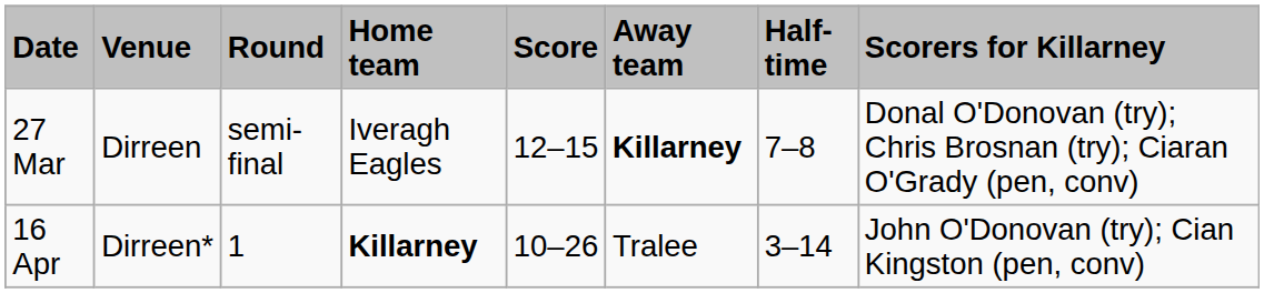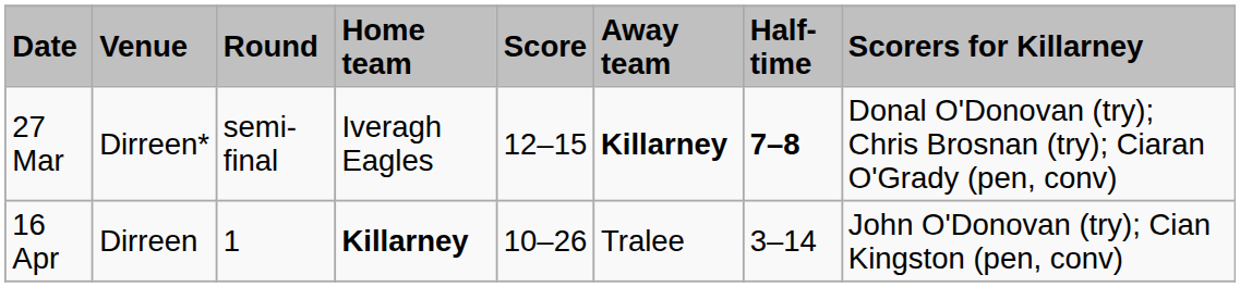 <table class="wikitable" style=" float:left; margin:0.5em auto; font-size:95%">
 <tr bgcolor="#C0C0C0">
 <td><strong>Date</strong></td>
 <td><strong>Venue</strong></td>
 <td><strong>Round</strong></td>
 <td><strong>Home team</strong></td>
 <td><strong>Score</strong></td>
 <td><strong>Away team</strong></td>
 <td><strong>Half-time</strong></td>
 <td><strong>Scorers for Killarney</strong></td>
 </tr>
 <tr>
 <td>27 Mar</td>
-<td>Dirreen</td>
+<td>Dirreen*</td>
 <td>semi-final</td>
 <td>Iveragh Eagles</td>
 <td>12–15</td>
 <td><strong>Killarney</strong></td>
-<td>7–8</td>
+<td><strong>7–8</strong></td>
 <td>Donal O'Donovan (try); Chris Brosnan (try); Ciaran O'Grady (pen, conv)</td>
 </tr>
 <tr>
 <td>16 Apr</td>
-<td>Dirreen*</td>
+<td>Dirreen</td>
 <td>1</td>
 <td><strong>Killarney</strong></td>
 <td>10–26</td>
 <td>Tralee</td>
 <td>3–14</td>
 <td>John O'Donovan (try); Cian Kingston (pen, conv)</td>
 </tr>
 </table>
